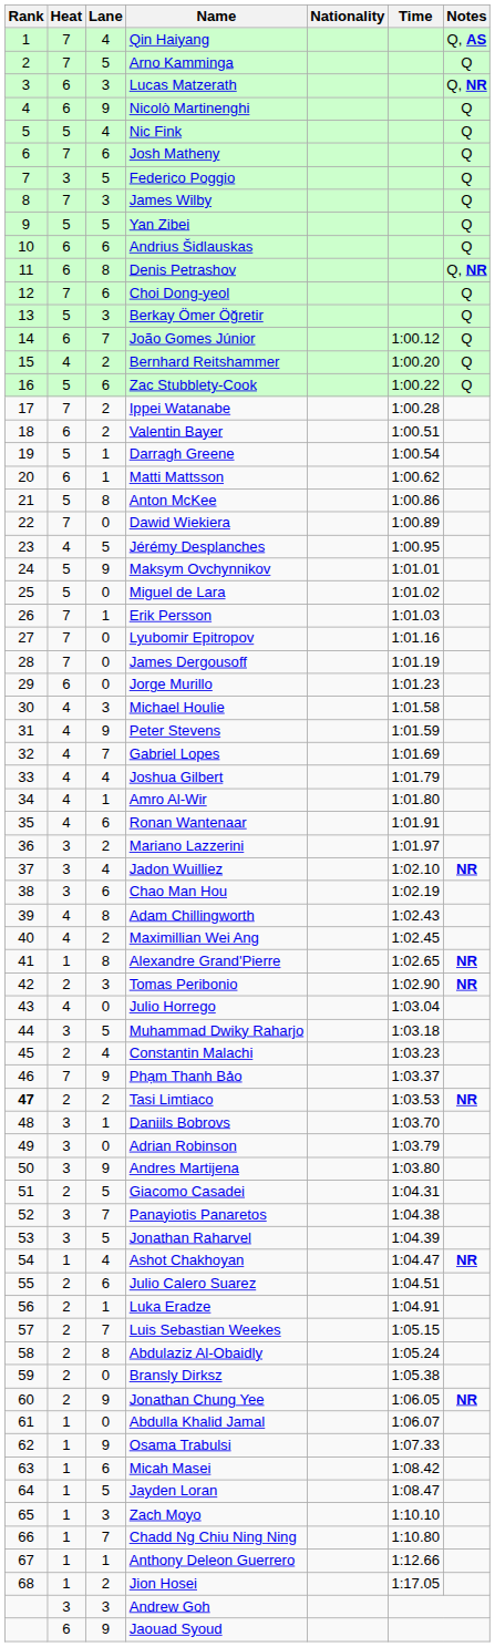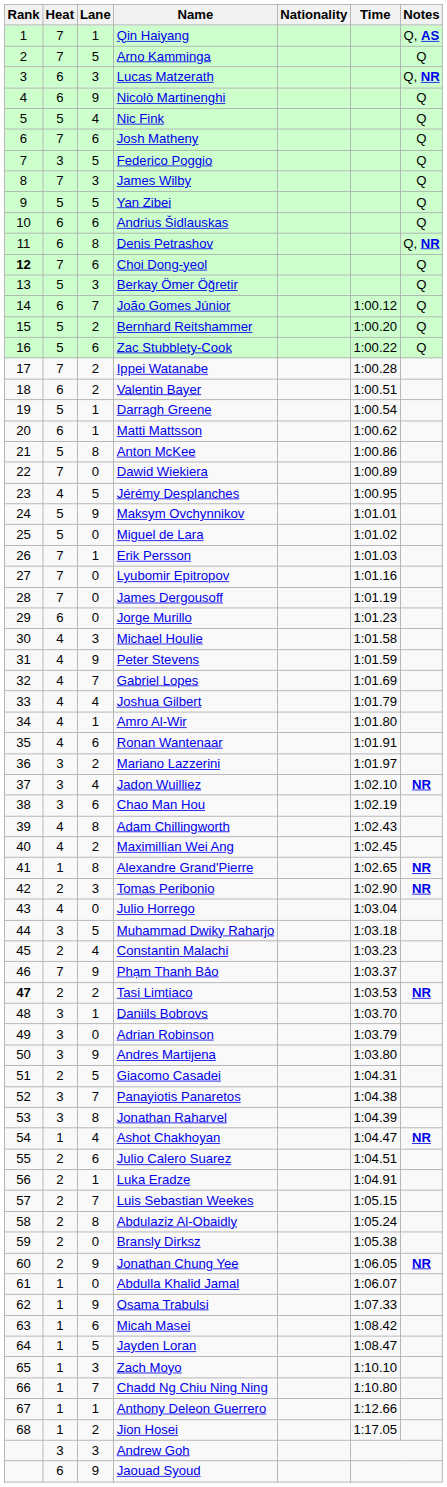 <table class="wikitable sortable" style="text-align:center">
 <tr>
 <th>Rank</th>
 <th>Heat</th>
 <th>Lane</th>
 <th>Name</th>
 <th>Nationality</th>
 <th>Time</th>
 <th>Notes</th>
 </tr>
 <tr bgcolor=ccffcc>
 <td>1</td>
 <td>7</td>
-<td>4</td>
+<td>1</td>
 <td align=left><a href='#'>Qin Haiyang</a></td>
 <td align=left></td>
 <td></td>
 <td>Q, <strong><a href='#'>AS</a></strong></td>
 </tr>
 <tr bgcolor=ccffcc>
 <td>2</td>
 <td>7</td>
 <td>5</td>
 <td align=left><a href='#'>Arno Kamminga</a></td>
 <td align=left></td>
 <td></td>
 <td>Q</td>
 </tr>
 <tr bgcolor=ccffcc>
 <td>3</td>
 <td>6</td>
 <td>3</td>
 <td align=left><a href='#'>Lucas Matzerath</a></td>
 <td align=left></td>
 <td></td>
 <td>Q, <strong><a href='#'>NR</a></strong></td>
 </tr>
 <tr bgcolor=ccffcc>
 <td>4</td>
 <td>6</td>
 <td>9</td>
 <td align=left><a href='#'>Nicolò Martinenghi</a></td>
 <td align=left></td>
 <td></td>
 <td>Q</td>
 </tr>
 <tr bgcolor=ccffcc>
 <td>5</td>
 <td>5</td>
 <td>4</td>
 <td align=left><a href='#'>Nic Fink</a></td>
 <td align=left></td>
 <td></td>
 <td>Q</td>
 </tr>
 <tr bgcolor=ccffcc>
 <td>6</td>
 <td>7</td>
 <td>6</td>
 <td align=left><a href='#'>Josh Matheny</a></td>
 <td align=left></td>
 <td></td>
 <td>Q</td>
 </tr>
 <tr bgcolor=ccffcc>
 <td>7</td>
 <td>3</td>
 <td>5</td>
 <td align=left><a href='#'>Federico Poggio</a></td>
 <td align=left></td>
 <td></td>
 <td>Q</td>
 </tr>
 <tr bgcolor=ccffcc>
 <td>8</td>
 <td>7</td>
 <td>3</td>
 <td align=left><a href='#'>James Wilby</a></td>
 <td align=left></td>
 <td></td>
 <td>Q</td>
 </tr>
 <tr bgcolor=ccffcc>
 <td>9</td>
 <td>5</td>
 <td>5</td>
 <td align=left><a href='#'>Yan Zibei</a></td>
 <td align=left></td>
 <td></td>
 <td>Q</td>
 </tr>
 <tr bgcolor=ccffcc>
 <td>10</td>
 <td>6</td>
 <td>6</td>
 <td align=left><a href='#'>Andrius Šidlauskas</a></td>
 <td align=left></td>
 <td></td>
 <td>Q</td>
 </tr>
 <tr bgcolor=ccffcc>
 <td>11</td>
 <td>6</td>
 <td>8</td>
 <td align=left><a href='#'>Denis Petrashov</a></td>
 <td align=left></td>
 <td></td>
 <td>Q, <strong><a href='#'>NR</a></strong></td>
 </tr>
 <tr bgcolor=ccffcc>
-<td>12</td>
+<td><strong>12</strong></td>
 <td>7</td>
 <td>6</td>
 <td align=left><a href='#'>Choi Dong-yeol</a></td>
 <td align=left></td>
 <td></td>
 <td>Q</td>
 </tr>
 <tr bgcolor=ccffcc>
 <td>13</td>
 <td>5</td>
 <td>3</td>
 <td align=left><a href='#'>Berkay Ömer Öğretir</a></td>
 <td align=left></td>
 <td></td>
 <td>Q</td>
 </tr>
 <tr bgcolor=ccffcc>
 <td>14</td>
 <td>6</td>
 <td>7</td>
 <td align=left><a href='#'>João Gomes Júnior</a></td>
 <td align=left></td>
 <td>1:00.12</td>
 <td>Q</td>
 </tr>
 <tr bgcolor=ccffcc>
 <td>15</td>
-<td>4</td>
+<td>5</td>
 <td>2</td>
 <td align=left><a href='#'>Bernhard Reitshammer</a></td>
 <td align=left></td>
 <td>1:00.20</td>
 <td>Q</td>
 </tr>
 <tr bgcolor=ccffcc>
 <td>16</td>
 <td>5</td>
 <td>6</td>
 <td align=left><a href='#'>Zac Stubblety-Cook</a></td>
 <td align=left></td>
 <td>1:00.22</td>
 <td>Q</td>
 </tr>
 <tr>
 <td>17</td>
 <td>7</td>
 <td>2</td>
 <td align=left><a href='#'>Ippei Watanabe</a></td>
 <td align=left></td>
 <td>1:00.28</td>
 <td></td>
 </tr>
 <tr>
 <td>18</td>
 <td>6</td>
 <td>2</td>
 <td align=left><a href='#'>Valentin Bayer</a></td>
 <td align=left></td>
 <td>1:00.51</td>
 <td></td>
 </tr>
 <tr>
 <td>19</td>
 <td>5</td>
 <td>1</td>
 <td align=left><a href='#'>Darragh Greene</a></td>
 <td align=left></td>
 <td>1:00.54</td>
 <td></td>
 </tr>
 <tr>
 <td>20</td>
 <td>6</td>
 <td>1</td>
 <td align=left><a href='#'>Matti Mattsson</a></td>
 <td align=left></td>
 <td>1:00.62</td>
 <td></td>
 </tr>
 <tr>
 <td>21</td>
 <td>5</td>
 <td>8</td>
 <td align=left><a href='#'>Anton McKee</a></td>
 <td align=left></td>
 <td>1:00.86</td>
 <td></td>
 </tr>
 <tr>
 <td>22</td>
 <td>7</td>
 <td>0</td>
 <td align=left><a href='#'>Dawid Wiekiera</a></td>
 <td align=left></td>
 <td>1:00.89</td>
 <td></td>
 </tr>
 <tr>
 <td>23</td>
 <td>4</td>
 <td>5</td>
 <td align=left><a href='#'>Jérémy Desplanches</a></td>
 <td align=left></td>
 <td>1:00.95</td>
 <td></td>
 </tr>
 <tr>
 <td>24</td>
 <td>5</td>
 <td>9</td>
 <td align=left><a href='#'>Maksym Ovchynnikov</a></td>
 <td align=left></td>
 <td>1:01.01</td>
 <td></td>
 </tr>
 <tr>
 <td>25</td>
 <td>5</td>
 <td>0</td>
 <td align=left><a href='#'>Miguel de Lara</a></td>
 <td align=left></td>
 <td>1:01.02</td>
 <td></td>
 </tr>
 <tr>
 <td>26</td>
 <td>7</td>
 <td>1</td>
 <td align=left><a href='#'>Erik Persson</a></td>
 <td align=left></td>
 <td>1:01.03</td>
 <td></td>
 </tr>
 <tr>
 <td>27</td>
 <td>7</td>
 <td>0</td>
 <td align=left><a href='#'>Lyubomir Epitropov</a></td>
 <td align=left></td>
 <td>1:01.16</td>
 <td></td>
 </tr>
 <tr>
 <td>28</td>
 <td>7</td>
 <td>0</td>
 <td align=left><a href='#'>James Dergousoff</a></td>
 <td align=left></td>
 <td>1:01.19</td>
 <td></td>
 </tr>
 <tr>
 <td>29</td>
 <td>6</td>
 <td>0</td>
 <td align=left><a href='#'>Jorge Murillo</a></td>
 <td align=left></td>
 <td>1:01.23</td>
 <td></td>
 </tr>
 <tr>
 <td>30</td>
 <td>4</td>
 <td>3</td>
 <td align=left><a href='#'>Michael Houlie</a></td>
 <td align=left></td>
 <td>1:01.58</td>
 <td></td>
 </tr>
 <tr>
 <td>31</td>
 <td>4</td>
 <td>9</td>
 <td align=left><a href='#'>Peter Stevens</a></td>
 <td align=left></td>
 <td>1:01.59</td>
 <td></td>
 </tr>
 <tr>
 <td>32</td>
 <td>4</td>
 <td>7</td>
 <td align=left><a href='#'>Gabriel Lopes</a></td>
 <td align=left></td>
 <td>1:01.69</td>
 <td></td>
 </tr>
 <tr>
 <td>33</td>
 <td>4</td>
 <td>4</td>
 <td align=left><a href='#'>Joshua Gilbert</a></td>
 <td align=left></td>
 <td>1:01.79</td>
 <td></td>
 </tr>
 <tr>
 <td>34</td>
 <td>4</td>
 <td>1</td>
 <td align=left><a href='#'>Amro Al-Wir</a></td>
 <td align=left></td>
 <td>1:01.80</td>
 <td></td>
 </tr>
 <tr>
 <td>35</td>
 <td>4</td>
 <td>6</td>
 <td align=left><a href='#'>Ronan Wantenaar</a></td>
 <td align=left></td>
 <td>1:01.91</td>
 <td></td>
 </tr>
 <tr>
 <td>36</td>
 <td>3</td>
 <td>2</td>
 <td align=left><a href='#'>Mariano Lazzerini</a></td>
 <td align=left></td>
 <td>1:01.97</td>
 <td></td>
 </tr>
 <tr>
 <td>37</td>
 <td>3</td>
 <td>4</td>
 <td align=left><a href='#'>Jadon Wuilliez</a></td>
 <td align=left></td>
 <td>1:02.10</td>
 <td><strong><a href='#'>NR</a></strong></td>
 </tr>
 <tr>
 <td>38</td>
 <td>3</td>
 <td>6</td>
 <td align=left><a href='#'>Chao Man Hou</a></td>
 <td align=left></td>
 <td>1:02.19</td>
 <td></td>
 </tr>
 <tr>
 <td>39</td>
 <td>4</td>
 <td>8</td>
 <td align=left><a href='#'>Adam Chillingworth</a></td>
 <td align=left></td>
 <td>1:02.43</td>
 <td></td>
 </tr>
 <tr>
 <td>40</td>
 <td>4</td>
 <td>2</td>
 <td align=left><a href='#'>Maximillian Wei Ang</a></td>
 <td align=left></td>
 <td>1:02.45</td>
 <td></td>
 </tr>
 <tr>
 <td>41</td>
 <td>1</td>
 <td>8</td>
 <td align=left><a href='#'>Alexandre Grand'Pierre</a></td>
 <td align=left></td>
 <td>1:02.65</td>
 <td><strong><a href='#'>NR</a></strong></td>
 </tr>
 <tr>
 <td>42</td>
 <td>2</td>
 <td>3</td>
 <td align=left><a href='#'>Tomas Peribonio</a></td>
 <td align=left></td>
 <td>1:02.90</td>
 <td><strong><a href='#'>NR</a></strong></td>
 </tr>
 <tr>
 <td>43</td>
 <td>4</td>
 <td>0</td>
 <td align=left><a href='#'>Julio Horrego</a></td>
 <td align=left></td>
 <td>1:03.04</td>
 <td></td>
 </tr>
 <tr>
 <td>44</td>
 <td>3</td>
 <td>5</td>
 <td align=left><a href='#'>Muhammad Dwiky Raharjo</a></td>
 <td align=left></td>
 <td>1:03.18</td>
 <td></td>
 </tr>
 <tr>
 <td>45</td>
 <td>2</td>
 <td>4</td>
 <td align=left><a href='#'>Constantin Malachi</a></td>
 <td align=left></td>
 <td>1:03.23</td>
 <td></td>
 </tr>
 <tr>
 <td>46</td>
 <td>7</td>
 <td>9</td>
 <td align=left><a href='#'>Phạm Thanh Bảo</a></td>
 <td align=left></td>
 <td>1:03.37</td>
 <td></td>
 </tr>
 <tr>
 <td><strong>47</strong></td>
 <td>2</td>
 <td>2</td>
 <td align=left><a href='#'>Tasi Limtiaco</a></td>
 <td align=left></td>
 <td>1:03.53</td>
 <td><strong><a href='#'>NR</a></strong></td>
 </tr>
 <tr>
 <td>48</td>
 <td>3</td>
 <td>1</td>
 <td align=left><a href='#'>Daniils Bobrovs</a></td>
 <td align=left></td>
 <td>1:03.70</td>
 <td></td>
 </tr>
 <tr>
 <td>49</td>
 <td>3</td>
 <td>0</td>
 <td align=left><a href='#'>Adrian Robinson</a></td>
 <td align=left></td>
 <td>1:03.79</td>
 <td></td>
 </tr>
 <tr>
 <td>50</td>
 <td>3</td>
 <td>9</td>
 <td align=left><a href='#'>Andres Martijena</a></td>
 <td align=left></td>
 <td>1:03.80</td>
 <td></td>
 </tr>
 <tr>
 <td>51</td>
 <td>2</td>
 <td>5</td>
 <td align=left><a href='#'>Giacomo Casadei</a></td>
 <td align=left></td>
 <td>1:04.31</td>
 <td></td>
 </tr>
 <tr>
 <td>52</td>
 <td>3</td>
 <td>7</td>
 <td align=left><a href='#'>Panayiotis Panaretos</a></td>
 <td align=left></td>
 <td>1:04.38</td>
 <td></td>
 </tr>
 <tr>
 <td>53</td>
 <td>3</td>
-<td>5</td>
+<td>8</td>
 <td align=left><a href='#'>Jonathan Raharvel</a></td>
 <td align=left></td>
 <td>1:04.39</td>
 <td></td>
 </tr>
 <tr>
 <td>54</td>
 <td>1</td>
 <td>4</td>
 <td align=left><a href='#'>Ashot Chakhoyan</a></td>
 <td align=left></td>
 <td>1:04.47</td>
 <td><strong><a href='#'>NR</a></strong></td>
 </tr>
 <tr>
 <td>55</td>
 <td>2</td>
 <td>6</td>
 <td align=left><a href='#'>Julio Calero Suarez</a></td>
 <td align=left></td>
 <td>1:04.51</td>
 <td></td>
 </tr>
 <tr>
 <td>56</td>
 <td>2</td>
 <td>1</td>
 <td align=left><a href='#'>Luka Eradze</a></td>
 <td align=left></td>
 <td>1:04.91</td>
 <td></td>
 </tr>
 <tr>
 <td>57</td>
 <td>2</td>
 <td>7</td>
 <td align=left><a href='#'>Luis Sebastian Weekes</a></td>
 <td align=left></td>
 <td>1:05.15</td>
 <td></td>
 </tr>
 <tr>
 <td>58</td>
 <td>2</td>
 <td>8</td>
 <td align=left><a href='#'>Abdulaziz Al-Obaidly</a></td>
 <td align=left></td>
 <td>1:05.24</td>
 <td></td>
 </tr>
 <tr>
 <td>59</td>
 <td>2</td>
 <td>0</td>
 <td align=left><a href='#'>Bransly Dirksz</a></td>
 <td align=left></td>
 <td>1:05.38</td>
 <td></td>
 </tr>
 <tr>
 <td>60</td>
 <td>2</td>
 <td>9</td>
 <td align=left><a href='#'>Jonathan Chung Yee</a></td>
 <td align=left></td>
 <td>1:06.05</td>
 <td><strong><a href='#'>NR</a></strong></td>
 </tr>
 <tr>
 <td>61</td>
 <td>1</td>
 <td>0</td>
 <td align=left><a href='#'>Abdulla Khalid Jamal</a></td>
 <td align=left></td>
 <td>1:06.07</td>
 <td></td>
 </tr>
 <tr>
 <td>62</td>
 <td>1</td>
 <td>9</td>
 <td align=left><a href='#'>Osama Trabulsi</a></td>
 <td align=left></td>
 <td>1:07.33</td>
 <td></td>
 </tr>
 <tr>
 <td>63</td>
 <td>1</td>
 <td>6</td>
 <td align=left><a href='#'>Micah Masei</a></td>
 <td align=left></td>
 <td>1:08.42</td>
 <td></td>
 </tr>
 <tr>
 <td>64</td>
 <td>1</td>
 <td>5</td>
 <td align=left><a href='#'>Jayden Loran</a></td>
 <td align=left></td>
 <td>1:08.47</td>
 <td></td>
 </tr>
 <tr>
 <td>65</td>
 <td>1</td>
 <td>3</td>
 <td align=left><a href='#'>Zach Moyo</a></td>
 <td align=left></td>
 <td>1:10.10</td>
 <td></td>
 </tr>
 <tr>
 <td>66</td>
 <td>1</td>
 <td>7</td>
 <td align=left><a href='#'>Chadd Ng Chiu Ning Ning</a></td>
 <td align=left></td>
 <td>1:10.80</td>
 <td></td>
 </tr>
 <tr>
 <td>67</td>
 <td>1</td>
 <td>1</td>
 <td align=left><a href='#'>Anthony Deleon Guerrero</a></td>
 <td align=left></td>
 <td>1:12.66</td>
 <td></td>
 </tr>
 <tr>
 <td>68</td>
 <td>1</td>
 <td>2</td>
 <td align=left><a href='#'>Jion Hosei</a></td>
 <td align=left></td>
 <td>1:17.05</td>
 <td></td>
 </tr>
 <tr>
 <td></td>
 <td>3</td>
 <td>3</td>
 <td align=left><a href='#'>Andrew Goh</a></td>
 <td align=left></td>
 <td colspan=2></td>
 </tr>
 <tr>
 <td></td>
 <td>6</td>
 <td>9</td>
 <td align=left><a href='#'>Jaouad Syoud</a></td>
 <td align=left></td>
 <td colspan=2></td>
 </tr>
 </table>
